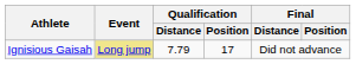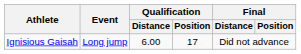 <table class=wikitable style="font-size:90%">
 <tr>
 <th rowspan="2">Athlete</th>
 <th rowspan="2">Event</th>
 <th colspan="2">Qualification</th>
 <th colspan="2">Final</th>
 </tr>
 <tr style="font-size:95%">
 <th>Distance</th>
 <th>Position</th>
 <th>Distance</th>
 <th>Position</th>
 </tr>
 <tr align=center>
 <td align=left><a href='#'>Ignisious Gaisah</a></td>
-<td align=left style="background: khaki;"><a href='#'>Long jump</a></td>
-<td>7.79</td>
+<td align=left><a href='#'>Long jump</a></td>
+<td>6.00</td>
 <td>17</td>
 <td colspan=2>Did not advance</td>
 </tr>
 </table>
